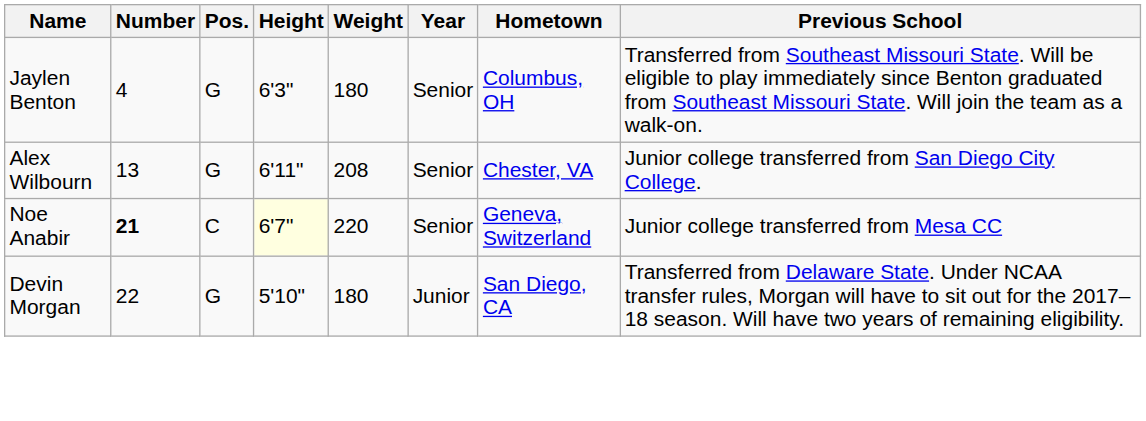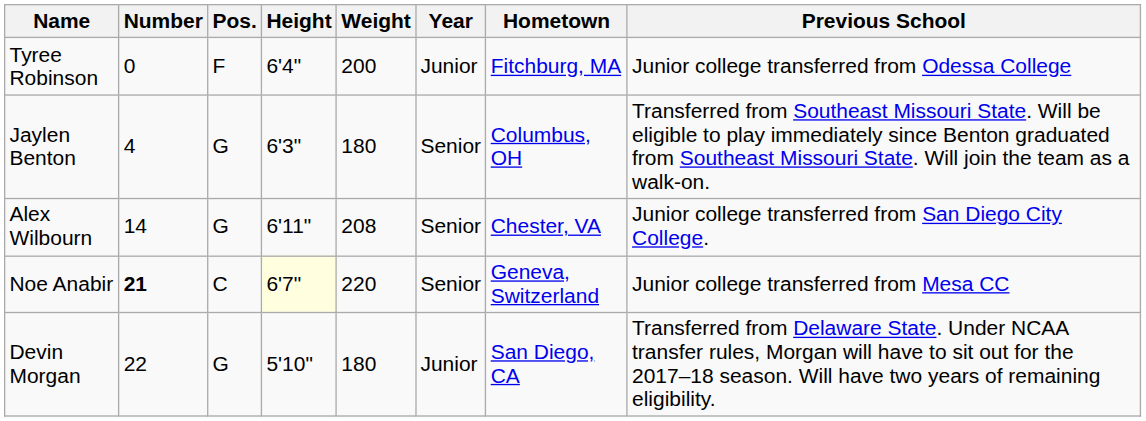 <table class="wikitable sortable" border="1">
 <tr>
 <th>Name</th>
 <th>Number</th>
 <th>Pos.</th>
 <th>Height</th>
 <th>Weight</th>
 <th>Year</th>
 <th>Hometown</th>
 <th class="unsortable">Previous School</th>
+</tr>
+<tr>
+<td>Tyree Robinson</td>
+<td>0</td>
+<td>F</td>
+<td>6'4"</td>
+<td>200</td>
+<td>Junior</td>
+<td><a href='#'>Fitchburg, MA</a></td>
+<td>Junior college transferred from <a href='#'>Odessa College</a></td>
 </tr>
 <tr>
 <td>Jaylen Benton</td>
 <td>4</td>
 <td>G</td>
 <td>6'3"</td>
 <td>180</td>
 <td>Senior</td>
 <td><a href='#'>Columbus, OH</a></td>
 <td>Transferred from <a href='#'>Southeast Missouri State</a>. Will be eligible to play immediately since Benton graduated from <a href='#'>Southeast Missouri State</a>. Will join the team as a walk-on.</td>
 </tr>
 <tr>
 <td>Alex Wilbourn</td>
-<td>13</td>
+<td>14</td>
 <td>G</td>
 <td>6'11"</td>
 <td>208</td>
 <td>Senior</td>
 <td><a href='#'>Chester, VA</a></td>
 <td>Junior college transferred from <a href='#'>San Diego City College</a>.</td>
 </tr>
 <tr>
 <td>Noe Anabir</td>
 <td><strong>21</strong></td>
 <td>C</td>
 <td style="background: lightyellow;">6'7"</td>
 <td>220</td>
 <td>Senior</td>
 <td><a href='#'>Geneva, Switzerland</a></td>
 <td>Junior college transferred from <a href='#'>Mesa CC</a></td>
 </tr>
 <tr>
 <td>Devin Morgan</td>
 <td>22</td>
 <td>G</td>
 <td>5'10"</td>
 <td>180</td>
 <td>Junior</td>
 <td><a href='#'>San Diego, CA</a></td>
 <td>Transferred from <a href='#'>Delaware State</a>. Under NCAA transfer rules, Morgan will have to sit out for the 2017–18 season. Will have two years of remaining eligibility.</td>
 </tr>
 </table>
